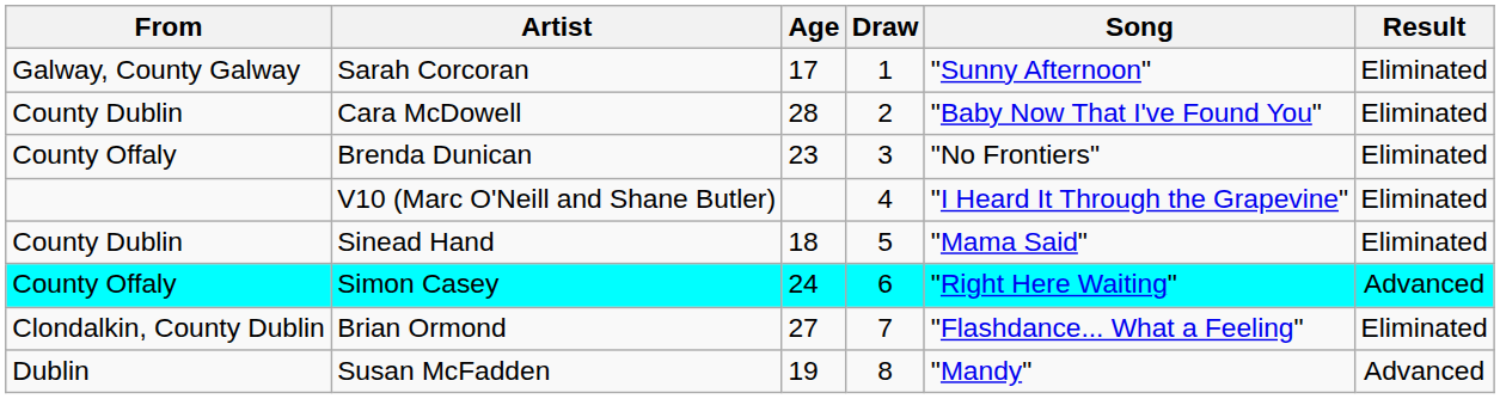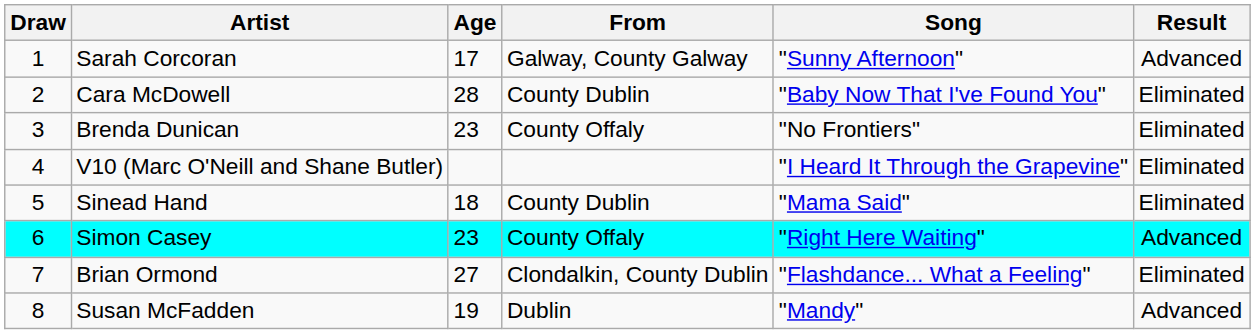 <table class="sortable wikitable" style="margin: 1em auto 1em auto; text-align:center">
 <tr>
-<th>From</th>
+<th>Draw</th>
 <th>Artist</th>
 <th>Age</th>
-<th>Draw</th>
+<th>From</th>
 <th>Song </th>
 <th>Result</th>
 </tr>
 <tr>
-<td align="left">Galway, County Galway</td>
+<td>1</td>
 <td align="left">Sarah Corcoran</td>
 <td align="left">17</td>
-<td>1</td>
+<td align="left">Galway, County Galway</td>
 <td align="left">"<a href='#'>Sunny Afternoon</a>" </td>
-<td>Eliminated</td>
+<td>Advanced</td>
 </tr>
 <tr>
-<td align="left">County Dublin</td>
+<td>2</td>
 <td align="left">Cara McDowell</td>
 <td align="left">28</td>
-<td>2</td>
+<td align="left">County Dublin</td>
 <td align="left">"<a href='#'>Baby Now That I've Found You</a>" </td>
 <td>Eliminated</td>
 </tr>
 <tr>
-<td align="left">County Offaly</td>
+<td>3</td>
 <td align="left">Brenda Dunican</td>
 <td align="left">23</td>
-<td>3</td>
+<td align="left">County Offaly</td>
 <td align="left">"No Frontiers" </td>
 <td>Eliminated</td>
 </tr>
 <tr>
-<td align="left"></td>
+<td>4</td>
 <td align="left">V10 (Marc O'Neill and Shane Butler)</td>
 <td align="left"></td>
-<td>4</td>
+<td align="left"></td>
 <td align="left">"<a href='#'>I Heard It Through the Grapevine</a>" </td>
 <td>Eliminated</td>
 </tr>
 <tr>
-<td align="left">County Dublin</td>
+<td>5</td>
 <td align="left">Sinead Hand</td>
 <td align="left">18</td>
-<td>5</td>
+<td align="left">County Dublin</td>
 <td align="left">"<a href='#'>Mama Said</a>" </td>
 <td>Eliminated</td>
 </tr>
 <tr style="background:cyan;">
+<td>6</td>
+<td align="left">Simon Casey</td>
+<td align="left">23</td>
 <td align="left">County Offaly</td>
-<td align="left">Simon Casey</td>
-<td align="left">24</td>
-<td>6</td>
 <td align="left">"<a href='#'>Right Here Waiting</a>" </td>
 <td>Advanced</td>
 </tr>
 <tr>
-<td align="left">Clondalkin, County Dublin</td>
+<td>7</td>
 <td align="left">Brian Ormond</td>
 <td align="left">27</td>
-<td>7</td>
+<td align="left">Clondalkin, County Dublin</td>
 <td align="left">"<a href='#'>Flashdance... What a Feeling</a>" </td>
 <td>Eliminated</td>
 </tr>
 <tr>
-<td align="left">Dublin</td>
+<td>8</td>
 <td align="left">Susan McFadden</td>
 <td align="left">19</td>
-<td>8</td>
+<td align="left">Dublin</td>
 <td align="left">"<a href='#'>Mandy</a>" </td>
 <td>Advanced</td>
 </tr>
 </table>
